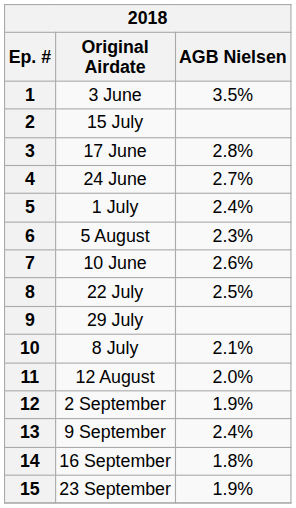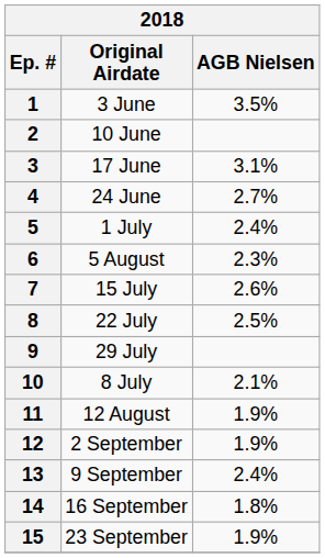 <table class=wikitable style=text-align:center;width=auto>
 <tr>
 <th colspan=3>2018</th>
 </tr>
 <tr>
 <th>Ep. #</th>
 <th>Original<br>Airdate</th>
 <th>AGB Nielsen<br></th>
 </tr>
 <tr>
 <th>1</th>
 <td>3 June</td>
 <td>3.5%</td>
 </tr>
 <tr>
 <th>2</th>
-<td>15 July</td>
+<td>10 June</td>
 <td></td>
 </tr>
 <tr>
 <th>3</th>
 <td>17 June</td>
-<td>2.8%</td>
+<td>3.1%</td>
 </tr>
 <tr>
 <th>4</th>
 <td>24 June</td>
 <td>2.7%</td>
 </tr>
 <tr>
 <th>5</th>
 <td>1 July</td>
 <td>2.4%</td>
 </tr>
 <tr>
 <th>6</th>
 <td>5 August</td>
 <td>2.3%</td>
 </tr>
 <tr>
 <th>7</th>
-<td>10 June</td>
+<td>15 July</td>
 <td>2.6%</td>
 </tr>
 <tr>
 <th>8</th>
 <td>22 July</td>
 <td>2.5%</td>
 </tr>
 <tr>
 <th>9</th>
 <td>29 July</td>
 <td></td>
 </tr>
 <tr>
 <th>10</th>
 <td>8 July</td>
 <td>2.1%</td>
 </tr>
 <tr>
 <th>11</th>
 <td>12 August</td>
-<td>2.0%</td>
+<td>1.9%</td>
 </tr>
 <tr>
 <th>12</th>
 <td>2 September</td>
 <td>1.9%</td>
 </tr>
 <tr>
 <th>13</th>
 <td>9 September</td>
 <td>2.4%</td>
 </tr>
 <tr>
 <th>14</th>
 <td>16 September</td>
 <td>1.8%</td>
 </tr>
 <tr>
 <th>15</th>
 <td>23 September</td>
 <td>1.9%</td>
 </tr>
 <tr>
 </tr>
 </table>
